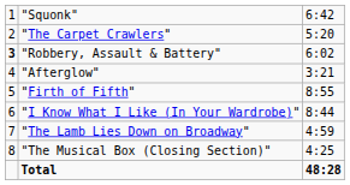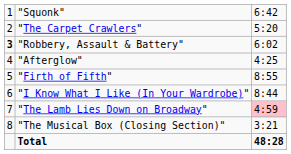 <table class="wikitable">
 <tr>
 <td>1</td>
 <td>"Squonk"</td>
 <td>6:42</td>
 </tr>
 <tr>
 <td>2</td>
 <td>"<a href='#'>The Carpet Crawlers</a>"</td>
 <td>5:20</td>
 </tr>
 <tr>
 <td><strong>3</strong></td>
 <td>"Robbery, Assault & Battery"</td>
 <td>6:02</td>
 </tr>
 <tr>
 <td>4</td>
 <td>"Afterglow"</td>
-<td>3:21</td>
+<td>4:25</td>
 </tr>
 <tr>
 <td>5</td>
 <td>"<a href='#'>Firth of Fifth</a>"</td>
 <td>8:55</td>
 </tr>
 <tr>
 <td>6</td>
 <td>"<a href='#'>I Know What I Like (In Your Wardrobe)</a>"</td>
 <td>8:44</td>
 </tr>
 <tr>
 <td>7</td>
 <td>"<a href='#'>The Lamb Lies Down on Broadway</a>"</td>
-<td>4:59</td>
+<td style="background: pink;">4:59</td>
 </tr>
 <tr>
 <td>8</td>
 <td>"The Musical Box (Closing Section)"</td>
-<td>4:25</td>
+<td>3:21</td>
 </tr>
 <tr>
 <td></td>
 <td><strong>Total</strong></td>
 <td><strong>48:28</strong></td>
 </tr>
 </table>
